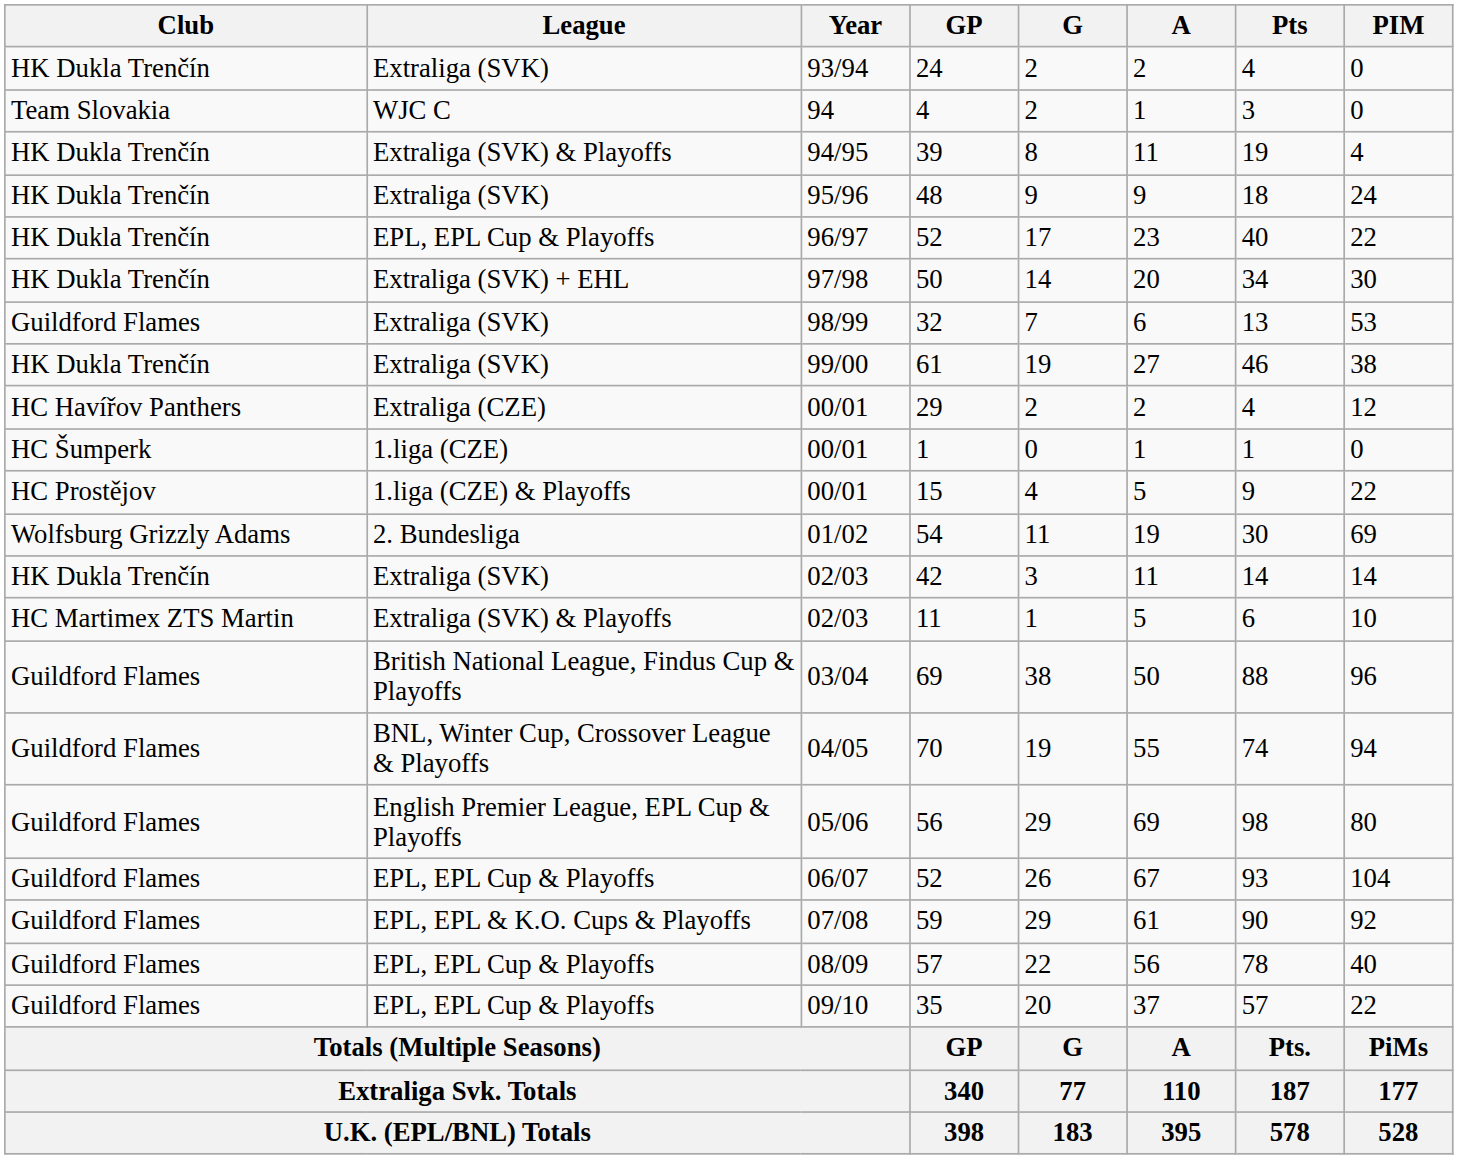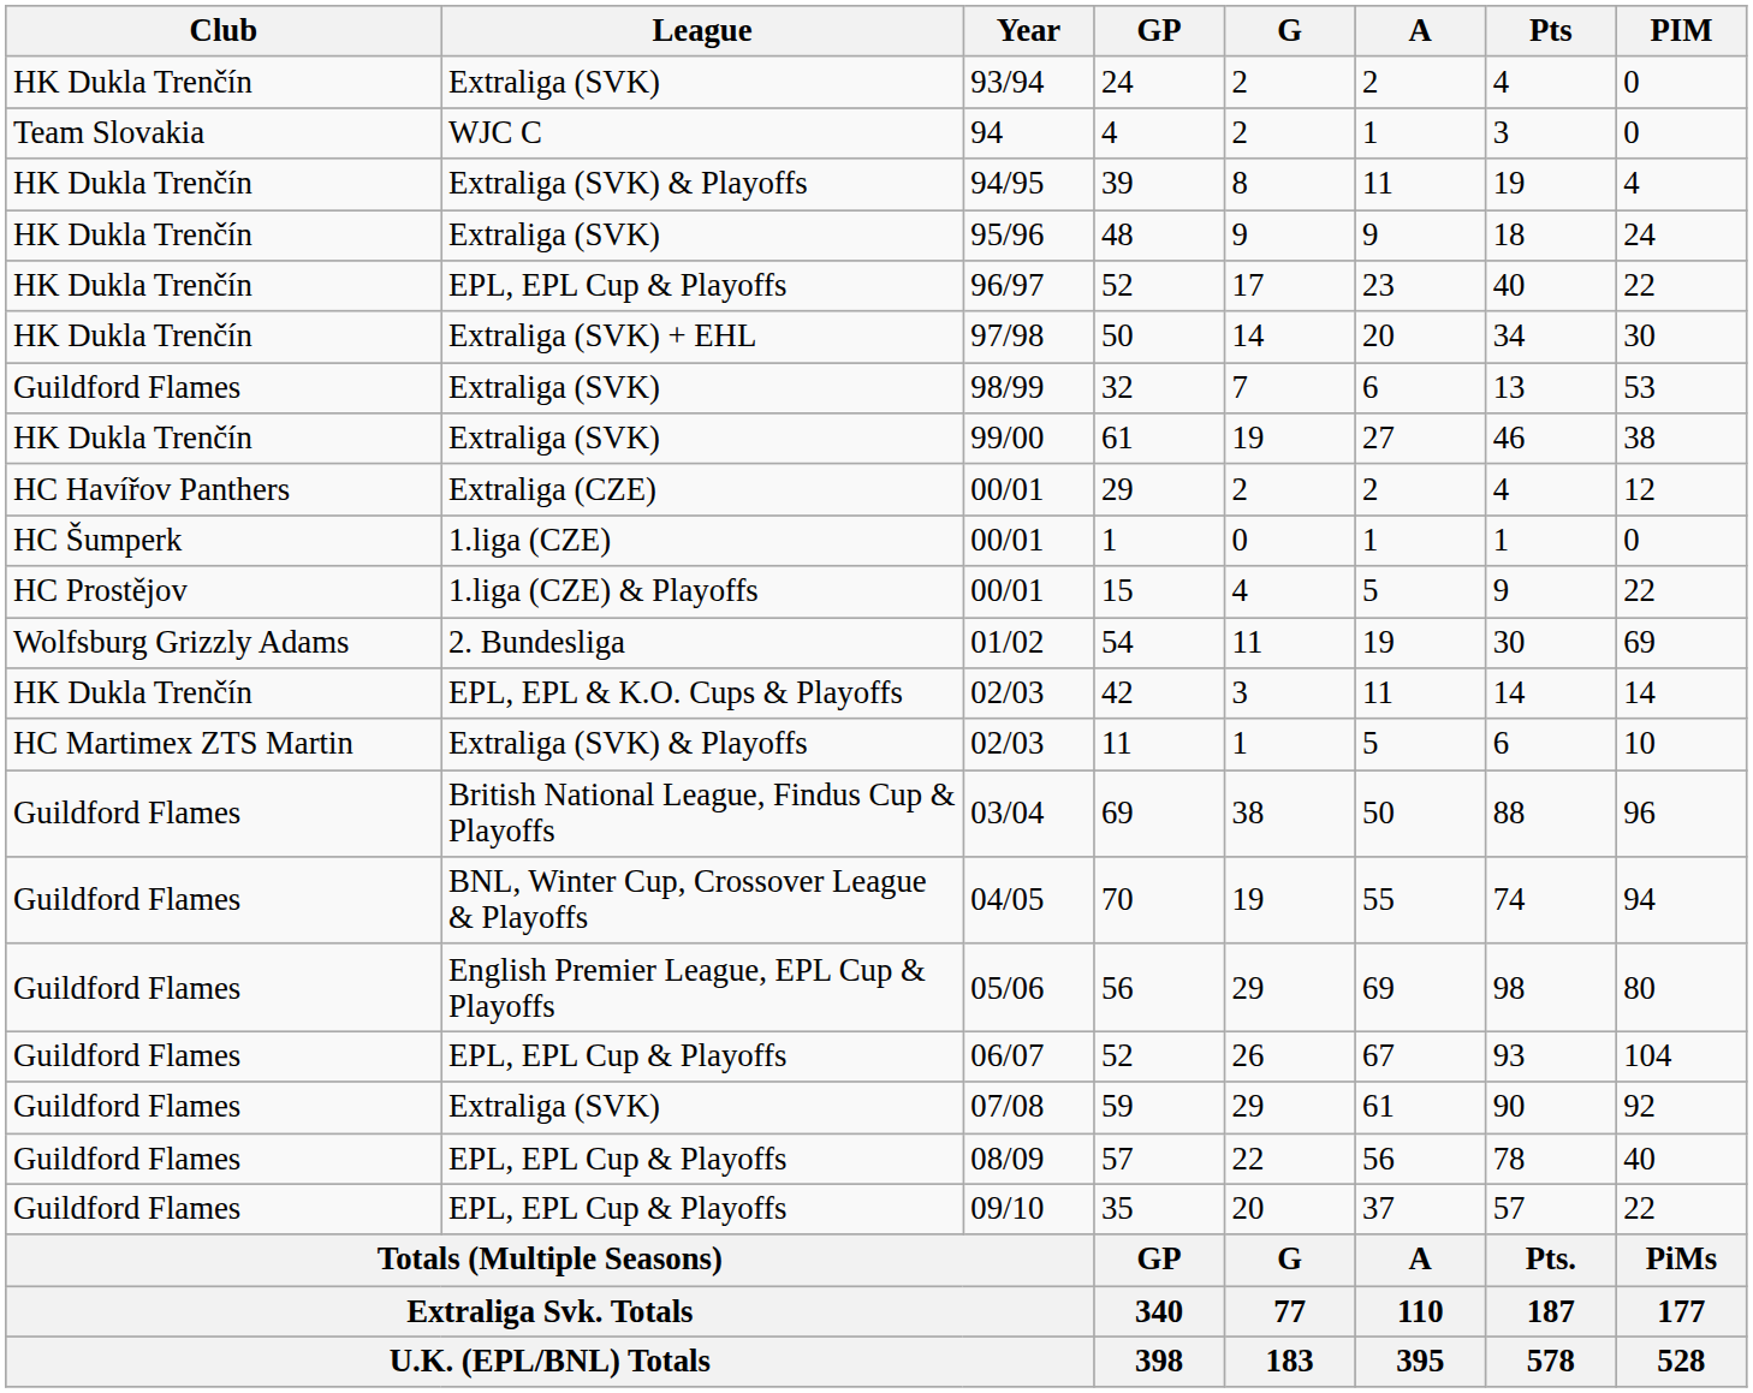 <table class="wikitable">
 <tr>
 <th bgcolor="#DDDDFF" width="25%">Club</th>
 <th bgcolor="#DDDDFF" width="30%">League</th>
 <th bgcolor="#DDDDFF" width="7.5%">Year</th>
 <th bgcolor="#DDDDFF" width="7.5%">GP</th>
 <th bgcolor="#DDDDFF" width="7.5%">G</th>
 <th bgcolor="#DDDDFF" width="7.5%">A</th>
 <th bgcolor="#DDDDFF" width="7.5%">Pts</th>
 <th bgcolor="#DDDDFF" width="7.5%">PIM</th>
 </tr>
 <tr>
 <td>HK Dukla Trenčín</td>
 <td>Extraliga (SVK)</td>
 <td>93/94</td>
 <td>24</td>
 <td>2</td>
 <td>2</td>
 <td>4</td>
 <td>0</td>
 </tr>
 <tr>
 <td>Team Slovakia</td>
 <td>WJC C</td>
 <td>94</td>
 <td>4</td>
 <td>2</td>
 <td>1</td>
 <td>3</td>
 <td>0</td>
 </tr>
 <tr>
 <td>HK Dukla Trenčín</td>
 <td>Extraliga (SVK) & Playoffs</td>
 <td>94/95</td>
 <td>39</td>
 <td>8</td>
 <td>11</td>
 <td>19</td>
 <td>4</td>
 </tr>
 <tr>
 <td>HK Dukla Trenčín</td>
 <td>Extraliga (SVK)</td>
 <td>95/96</td>
 <td>48</td>
 <td>9</td>
 <td>9</td>
 <td>18</td>
 <td>24</td>
 </tr>
 <tr>
 <td>HK Dukla Trenčín</td>
 <td>EPL, EPL Cup & Playoffs</td>
 <td>96/97</td>
 <td>52</td>
 <td>17</td>
 <td>23</td>
 <td>40</td>
 <td>22</td>
 </tr>
 <tr>
 <td>HK Dukla Trenčín</td>
 <td>Extraliga (SVK) + EHL</td>
 <td>97/98</td>
 <td>50</td>
 <td>14</td>
 <td>20</td>
 <td>34</td>
 <td>30</td>
 </tr>
 <tr>
 <td>Guildford Flames</td>
 <td>Extraliga (SVK)</td>
 <td>98/99</td>
 <td>32</td>
 <td>7</td>
 <td>6</td>
 <td>13</td>
 <td>53</td>
 </tr>
 <tr>
 <td>HK Dukla Trenčín</td>
 <td>Extraliga (SVK)</td>
 <td>99/00</td>
 <td>61</td>
 <td>19</td>
 <td>27</td>
 <td>46</td>
 <td>38</td>
 </tr>
 <tr>
 <td>HC Havířov Panthers</td>
 <td>Extraliga (CZE)</td>
 <td>00/01</td>
 <td>29</td>
 <td>2</td>
 <td>2</td>
 <td>4</td>
 <td>12</td>
 </tr>
 <tr>
 <td>HC Šumperk</td>
 <td>1.liga (CZE)</td>
 <td>00/01</td>
 <td>1</td>
 <td>0</td>
 <td>1</td>
 <td>1</td>
 <td>0</td>
 </tr>
 <tr>
 <td>HC Prostějov</td>
 <td>1.liga (CZE) & Playoffs</td>
 <td>00/01</td>
 <td>15</td>
 <td>4</td>
 <td>5</td>
 <td>9</td>
 <td>22</td>
 </tr>
 <tr>
 <td>Wolfsburg Grizzly Adams</td>
 <td>2. Bundesliga</td>
 <td>01/02</td>
 <td>54</td>
 <td>11</td>
 <td>19</td>
 <td>30</td>
 <td>69</td>
 </tr>
 <tr>
 <td>HK Dukla Trenčín</td>
-<td>Extraliga (SVK)</td>
+<td>EPL, EPL & K.O. Cups & Playoffs</td>
 <td>02/03</td>
 <td>42</td>
 <td>3</td>
 <td>11</td>
 <td>14</td>
 <td>14</td>
 </tr>
 <tr>
 <td>HC Martimex ZTS Martin</td>
 <td>Extraliga (SVK) & Playoffs</td>
 <td>02/03</td>
 <td>11</td>
 <td>1</td>
 <td>5</td>
 <td>6</td>
 <td>10</td>
 </tr>
 <tr>
 <td>Guildford Flames</td>
 <td>British National League, Findus Cup & Playoffs</td>
 <td>03/04</td>
 <td>69</td>
 <td>38</td>
 <td>50</td>
 <td>88</td>
 <td>96</td>
 </tr>
 <tr>
 <td>Guildford Flames</td>
 <td>BNL, Winter Cup, Crossover League & Playoffs</td>
 <td>04/05</td>
 <td>70</td>
 <td>19</td>
 <td>55</td>
 <td>74</td>
 <td>94</td>
 </tr>
 <tr>
 <td>Guildford Flames</td>
 <td>English Premier League, EPL Cup & Playoffs</td>
 <td>05/06</td>
 <td>56</td>
 <td>29</td>
 <td>69</td>
 <td>98</td>
 <td>80</td>
 </tr>
 <tr>
 <td>Guildford Flames</td>
 <td>EPL, EPL Cup & Playoffs</td>
 <td>06/07</td>
 <td>52</td>
 <td>26</td>
 <td>67</td>
 <td>93</td>
 <td>104</td>
 </tr>
 <tr>
 <td>Guildford Flames</td>
-<td>EPL, EPL & K.O. Cups & Playoffs</td>
+<td>Extraliga (SVK)</td>
 <td>07/08</td>
 <td>59</td>
 <td>29</td>
 <td>61</td>
 <td>90</td>
 <td>92</td>
 </tr>
 <tr>
 <td>Guildford Flames</td>
 <td>EPL, EPL Cup & Playoffs</td>
 <td>08/09</td>
 <td>57</td>
 <td>22</td>
 <td>56</td>
 <td>78</td>
 <td>40</td>
 </tr>
 <tr>
 <td>Guildford Flames</td>
 <td>EPL, EPL Cup & Playoffs</td>
 <td>09/10</td>
 <td>35</td>
 <td>20</td>
 <td>37</td>
 <td>57</td>
 <td>22</td>
 </tr>
 <tr ALIGN="center" bgcolor="#e0e0e0">
 <th colspan="3" align="center">Totals (Multiple Seasons)</th>
 <th align="center">GP</th>
 <th align="center">G</th>
 <th align="center">A</th>
 <th align="center">Pts.</th>
 <th align="center">PiMs</th>
 </tr>
 <tr ALIGN="center" bgcolor="#e0e0e0">
 <th colspan="3" align="center">Extraliga Svk. Totals</th>
 <th align="center">340</th>
 <th align="center">77</th>
 <th align="center">110</th>
 <th align="center">187</th>
 <th align="center">177</th>
 </tr>
 <tr ALIGN="center" bgcolor="#e0e0e0">
 <th colspan="3" align="center">U.K. (EPL/BNL) Totals</th>
 <th align="center">398</th>
 <th align="center">183</th>
 <th align="center">395</th>
 <th align="center">578</th>
 <th align="center">528</th>
 </tr>
 </table>
